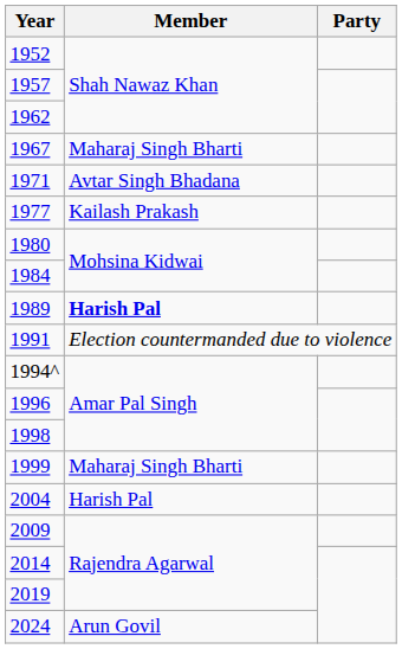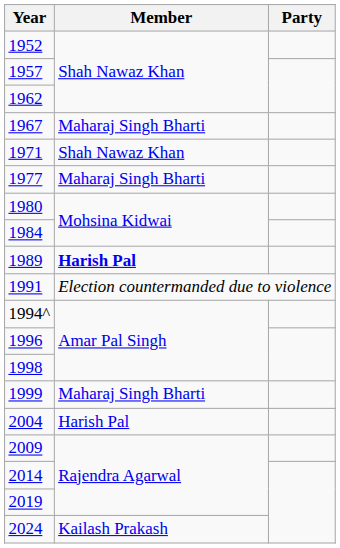 <table class="wikitable sortable">
 <tr>
 <th>Year</th>
 <th>Member</th>
 <th colspan="2">Party</th>
 </tr>
 <tr>
 <td><a href='#'>1952</a></td>
 <td rowspan="3"><a href='#'>Shah Nawaz Khan</a></td>
 <td></td>
 </tr>
 <tr>
 <td><a href='#'>1957</a></td>
 </tr>
 <tr>
 <td><a href='#'>1962</a></td>
 </tr>
 <tr>
 <td><a href='#'>1967</a></td>
 <td><a href='#'>Maharaj Singh Bharti</a></td>
 <td></td>
 </tr>
 <tr>
 <td><a href='#'>1971</a></td>
-<td><a href='#'>Avtar Singh Bhadana</a></td>
+<td><a href='#'>Shah Nawaz Khan</a></td>
 <td></td>
 </tr>
 <tr>
 <td><a href='#'>1977</a></td>
-<td><a href='#'>Kailash Prakash</a></td>
+<td><a href='#'>Maharaj Singh Bharti</a></td>
 <td></td>
 </tr>
 <tr>
 <td><a href='#'>1980</a></td>
 <td rowspan="2"><a href='#'>Mohsina Kidwai</a></td>
 <td></td>
 </tr>
 <tr>
 <td><a href='#'>1984</a></td>
 </tr>
 <tr>
 <td><a href='#'>1989</a></td>
 <td><strong><a href='#'>Harish Pal</a></strong></td>
 <td></td>
 </tr>
 <tr>
 <td><a href='#'>1991</a></td>
 <td colspan="3"><em>Election countermanded due to violence</em></td>
 </tr>
 <tr>
 <td>1994^</td>
 <td rowspan="3"><a href='#'>Amar Pal Singh</a></td>
 <td></td>
 </tr>
 <tr>
 <td><a href='#'>1996</a></td>
 </tr>
 <tr>
 <td><a href='#'>1998</a></td>
 </tr>
 <tr>
 <td><a href='#'>1999</a></td>
 <td><a href='#'>Maharaj Singh Bharti</a></td>
 <td></td>
 </tr>
 <tr>
 <td><a href='#'>2004</a></td>
 <td><a href='#'>Harish Pal</a></td>
 <td></td>
 </tr>
 <tr>
 <td><a href='#'>2009</a></td>
 <td rowspan="3"><a href='#'>Rajendra Agarwal</a></td>
 <td></td>
 </tr>
 <tr>
 <td><a href='#'>2014</a></td>
 </tr>
 <tr>
 <td><a href='#'>2019</a></td>
 </tr>
 <tr>
 <td><a href='#'>2024</a></td>
-<td><a href='#'>Arun Govil</a></td>
+<td><a href='#'>Kailash Prakash</a></td>
 </tr>
 </table>
